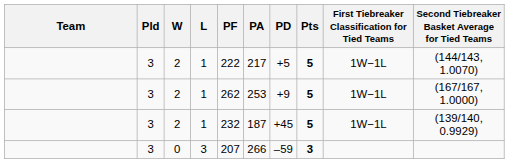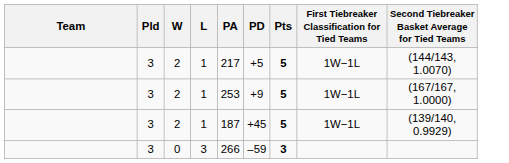 <table class=wikitable style="text-align:center">
 <tr>
 <th width=180>Team</th>
 <th width=30>Pld</th>
 <th width=30>W</th>
 <th width=30>L</th>
-<th width=30>PF</th>
 <th width=30>PA</th>
 <th width=30>PD</th>
 <th width=30>Pts</th>
 <th width=120><small>First Tiebreaker <br> Classification for Tied Teams</small></th>
 <th width=120><small>Second Tiebreaker <br> Basket Average for Tied Teams</small></th>
 </tr>
 <tr>
 <td align="left"></td>
 <td>3</td>
 <td>2</td>
 <td>1</td>
-<td>222</td>
 <td>217</td>
 <td>+5</td>
 <td><strong>5</strong></td>
 <td>1W−1L</td>
 <td>(144/143, 1.0070)</td>
 </tr>
 <tr>
 <td align="left"></td>
 <td>3</td>
 <td>2</td>
 <td>1</td>
-<td>262</td>
 <td>253</td>
 <td>+9</td>
 <td><strong>5</strong></td>
 <td>1W−1L</td>
 <td>(167/167, 1.0000)</td>
 </tr>
 <tr>
 <td align="left"></td>
 <td>3</td>
 <td>2</td>
 <td>1</td>
-<td>232</td>
 <td>187</td>
 <td>+45</td>
 <td><strong>5</strong></td>
 <td>1W−1L</td>
 <td>(139/140, 0.9929)</td>
 </tr>
 <tr>
 <td align="left"></td>
 <td>3</td>
 <td>0</td>
 <td>3</td>
-<td>207</td>
 <td>266</td>
 <td>–59</td>
 <td><strong>3</strong></td>
 <td></td>
 <td></td>
 </tr>
 </table>
